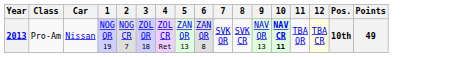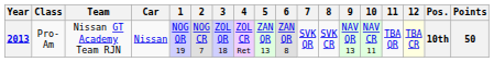 <table class="wikitable" border="1" style="text-align:center; font-size:90%;">
 <tr>
 <th>Year</th>
 <th>Class</th>
+<th>Team</th>
 <th>Car</th>
 <th>1</th>
 <th>2</th>
 <th>3</th>
 <th>4</th>
 <th>5</th>
 <th>6</th>
 <th>7</th>
 <th>8</th>
 <th>9</th>
 <th>10</th>
 <th>11</th>
 <th>12</th>
 <th>Pos.</th>
 <th>Points</th>
 </tr>
 <tr>
 <th><a href='#'>2013</a></th>
 <td>Pro-Am</td>
+<td>Nissan <a href='#'>GT Academy</a> Team RJN</td>
 <td><a href='#'>Nissan</a></td>
 <td style="background:#CFCFFF;"><a href='#'>NOG<br>QR</a><br><small>19<br></small></td>
 <td style="background:#DFDFDF;"><a href='#'>NOG<br>CR</a><br><small>7<br></small></td>
 <td style="background:#CFCFFF;"><a href='#'>ZOL<br>QR</a><br><small>18<br></small></td>
 <td style="background:#EFCFFF;"><a href='#'>ZOL<br>CR</a><br><small>Ret<br></small></td>
 <td style="background:#DFFFDF;"><a href='#'>ZAN<br>QR</a><br><small>13<br></small></td>
 <td style="background:#DFDFDF;"><a href='#'>ZAN<br>QR</a><br><small>8<br></small></td>
 <td><a href='#'>SVK<br>QR</a></td>
 <td><a href='#'>SVK<br>CR</a></td>
 <td style="background:#DFFFDF;"><a href='#'>NAV<br>QR</a><br><small>13<br></small></td>
-<td style="background:#DFFFDF;"><strong><a href='#'>NAV<br>CR</a><br><small>11<br></small></strong></td>
+<td style="background:#DFFFDF;"><a href='#'>NAV<br>CR</a><br><small>11<br></small></td>
 <td><a href='#'>TBA<br>QR</a></td>
 <td style="background: lightyellow;"><a href='#'>TBA<br>CR</a></td>
 <th>10th</th>
-<th>49</th>
+<th>50</th>
 </tr>
 </table>
